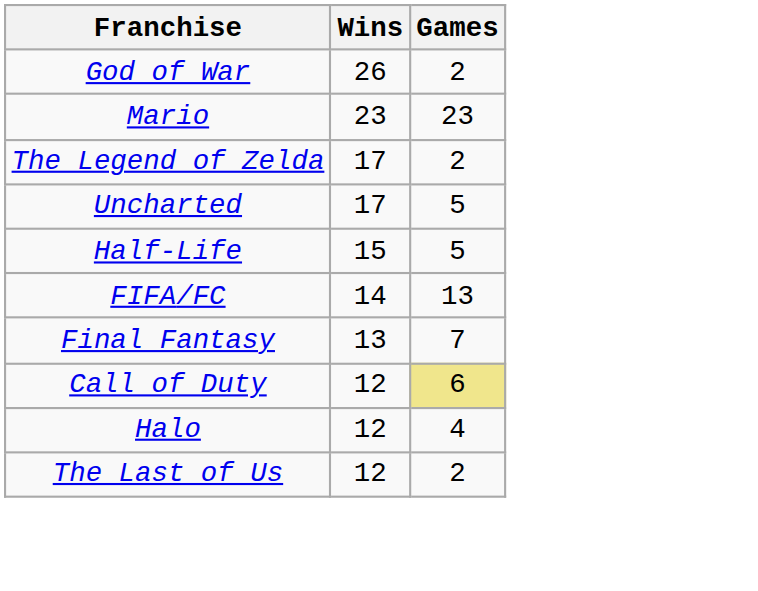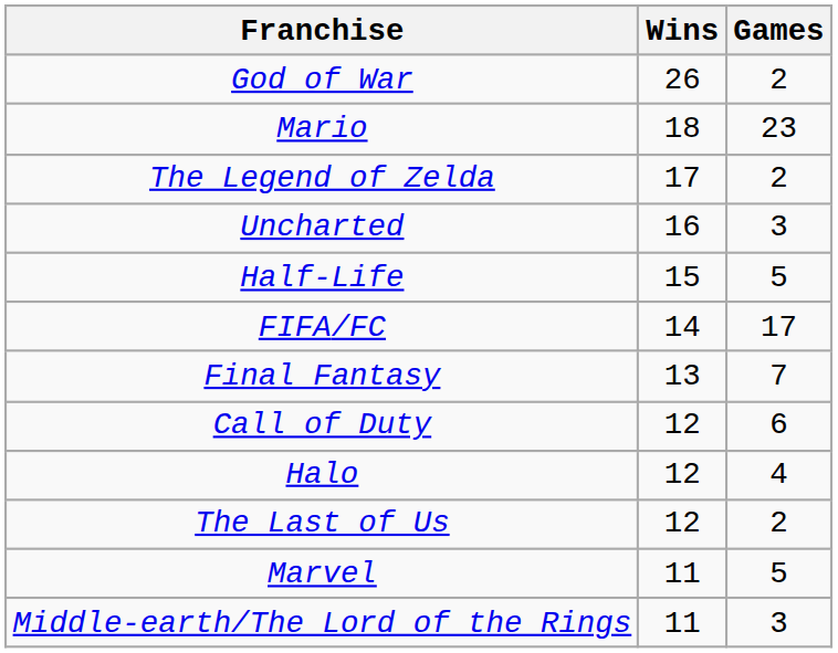 <table class="wikitable sortable" width="auto" style="text-align: center">
 <tr>
 <th>Franchise</th>
 <th>Wins</th>
 <th>Games</th>
 </tr>
 <tr>
 <td><em><a href='#'>God of War</a></em></td>
 <td>26</td>
 <td>2</td>
 </tr>
 <tr>
 <td><em><a href='#'>Mario</a></em></td>
-<td>23</td>
+<td>18</td>
 <td>23</td>
 </tr>
 <tr>
 <td><em><a href='#'>The Legend of Zelda</a></em></td>
 <td>17</td>
 <td>2</td>
 </tr>
 <tr>
 <td><em><a href='#'>Uncharted</a></em></td>
-<td>17</td>
-<td>5</td>
+<td>16</td>
+<td>3</td>
 </tr>
 <tr>
 <td><em><a href='#'>Half-Life</a></em></td>
 <td>15</td>
 <td>5</td>
 </tr>
 <tr>
 <td><em><a href='#'>FIFA</a><a href='#'>/FC</a></em></td>
 <td>14</td>
-<td>13</td>
+<td>17</td>
 </tr>
 <tr>
 <td><em><a href='#'>Final Fantasy</a></em></td>
 <td>13</td>
 <td>7</td>
 </tr>
 <tr>
 <td><em><a href='#'>Call of Duty</a></em></td>
 <td>12</td>
-<td style="background: khaki;">6</td>
+<td>6</td>
 </tr>
 <tr>
 <td><em><a href='#'>Halo</a></em></td>
 <td>12</td>
 <td>4</td>
 </tr>
 <tr>
 <td><em><a href='#'>The Last of Us</a></em></td>
 <td>12</td>
 <td>2</td>
 </tr>
+<tr>
+<td><em><a href='#'>Marvel</a></em></td>
+<td>11</td>
+<td>5</td>
+</tr>
+<tr>
+<td><em><a href='#'>Middle-earth/The Lord of the Rings</a></em></td>
+<td>11</td>
+<td>3</td>
+</tr>
 </table>
